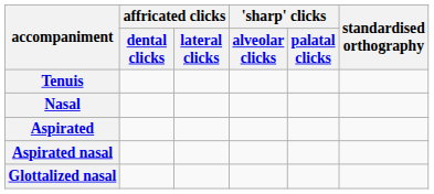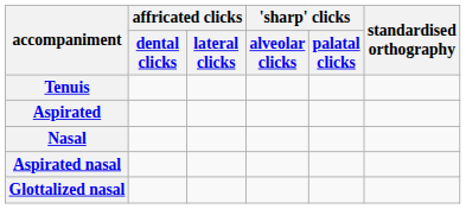 <table class="wikitable" style="text-align:center">
 <tr>
 <th rowspan=2>accompaniment</th>
 <th colspan=2>affricated clicks</th>
 <th colspan=2>'sharp' clicks</th>
 <th rowspan=2>standardised <br>orthography</th>
 </tr>
 <tr class=small>
 <th><a href='#'>dental<br>clicks</a></th>
 <th><a href='#'>lateral<br>clicks</a></th>
 <th><a href='#'>alveolar<br>clicks</a></th>
 <th><a href='#'>palatal<br>clicks</a></th>
 </tr>
 <tr>
 <th><a href='#'>Tenuis</a></th>
 <td></td>
 <td></td>
 <td></td>
 <td></td>
 <td></td>
 </tr>
 <tr>
-<th><a href='#'>Nasal</a></th>
+<th><a href='#'>Aspirated</a></th>
 <td></td>
 <td></td>
 <td></td>
 <td></td>
 <td></td>
 </tr>
 <tr>
-<th><a href='#'>Aspirated</a></th>
+<th><a href='#'>Nasal</a></th>
 <td></td>
 <td></td>
 <td></td>
 <td></td>
 <td></td>
 </tr>
 <tr>
 <th><a href='#'>Aspirated nasal</a></th>
 <td></td>
 <td></td>
 <td></td>
 <td></td>
 <td></td>
 </tr>
 <tr>
 <th><a href='#'>Glottalized nasal</a></th>
 <td></td>
 <td></td>
 <td></td>
 <td></td>
 <td></td>
 </tr>
 </table>
